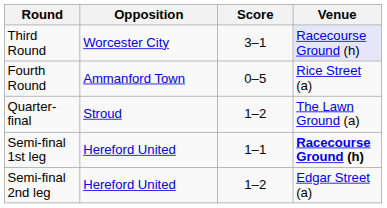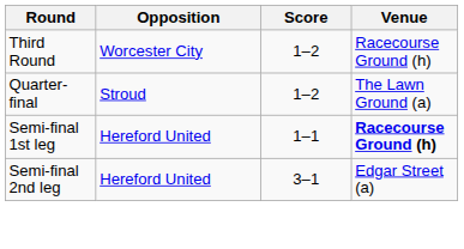 <table class="wikitable">
 <tr>
 <th width=85>Round</th>
 <th width=160>Opposition</th>
 <th width=85>Score</th>
 <th width=100>Venue</th>
 </tr>
 <tr>
 <td>Third Round</td>
 <td><a href='#'>Worcester City</a></td>
-<td align=center>3–1</td>
-<td style="background: lavender;"><a href='#'>Racecourse Ground</a> (h)</td>
-</tr>
-<tr>
-<td>Fourth Round</td>
-<td><a href='#'>Ammanford Town</a></td>
-<td align=center>0–5</td>
-<td><a href='#'>Rice Street</a> (a)</td>
+<td align=center>1–2</td>
+<td><a href='#'>Racecourse Ground</a> (h)</td>
 </tr>
 <tr>
 <td>Quarter-final</td>
 <td><a href='#'>Stroud</a></td>
 <td align=center>1–2</td>
 <td><a href='#'>The Lawn Ground</a> (a)</td>
 </tr>
 <tr>
 <td>Semi-final<br>1st leg</td>
 <td><a href='#'>Hereford United</a></td>
 <td align=center>1–1</td>
 <td><strong><a href='#'>Racecourse Ground</a> (h)</strong></td>
 </tr>
 <tr>
 <td>Semi-final<br>2nd leg</td>
 <td><a href='#'>Hereford United</a></td>
-<td align=center>1–2</td>
+<td align=center>3–1</td>
 <td><a href='#'>Edgar Street</a> (a)</td>
 </tr>
 </table>
